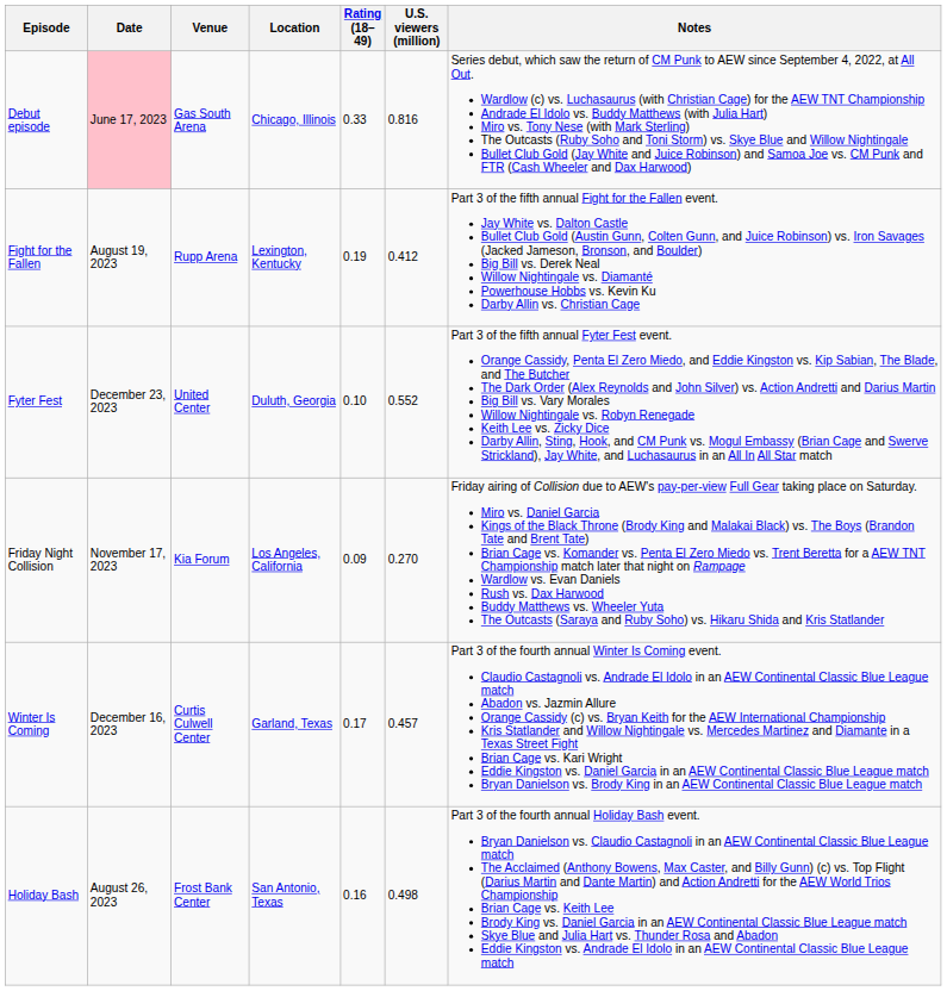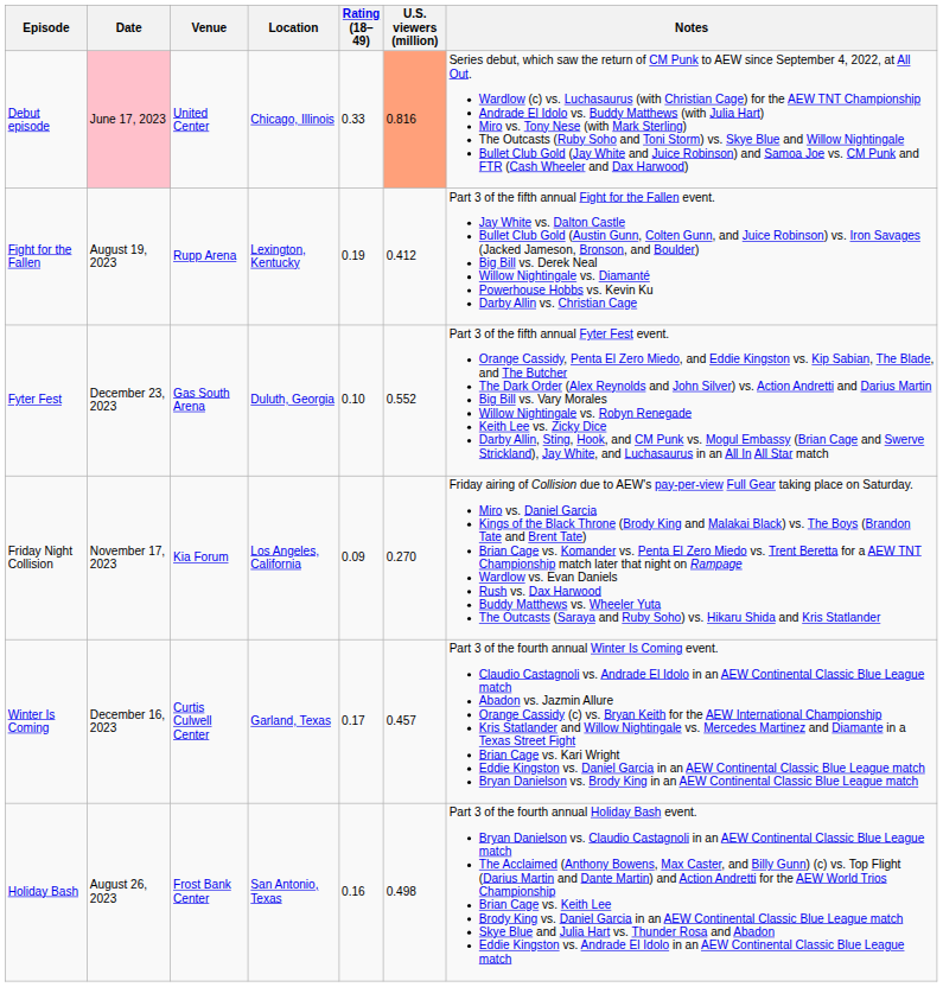 <table class="wikitable plainrowheaders sortable">
 <tr>
 <th>Episode</th>
 <th>Date</th>
 <th>Venue</th>
 <th>Location</th>
 <th><a href='#'>Rating</a><br>(18–49)</th>
 <th>U.S. viewers<br>(million)</th>
 <th>Notes</th>
 </tr>
 <tr>
 <td><a href='#'>Debut episode</a></td>
 <td style="background: pink;">June 17, 2023</td>
-<td><a href='#'>Gas South Arena</a></td>
+<td><a href='#'>United Center</a></td>
 <td><a href='#'>Chicago, Illinois</a></td>
 <td>0.33</td>
-<td>0.816</td>
+<td style="background: lightsalmon;">0.816</td>
 <td>Series debut, which saw the return of <a href='#'>CM Punk</a> to AEW since September 4, 2022, at <a href='#'>All Out</a>.<br><ul><li><a href='#'>Wardlow</a> (c) vs. <a href='#'>Luchasaurus</a> (with <a href='#'>Christian Cage</a>) for the <a href='#'>AEW TNT Championship</a></li><li><a href='#'>Andrade El Idolo</a> vs. <a href='#'>Buddy Matthews</a> (with <a href='#'>Julia Hart</a>)</li><li><a href='#'>Miro</a> vs. <a href='#'>Tony Nese</a> (with <a href='#'>Mark Sterling</a>)</li><li>The Outcasts (<a href='#'>Ruby Soho</a> and <a href='#'>Toni Storm</a>) vs. <a href='#'>Skye Blue</a> and <a href='#'>Willow Nightingale</a></li><li><a href='#'>Bullet Club Gold</a> (<a href='#'>Jay White</a> and <a href='#'>Juice Robinson</a>) and <a href='#'>Samoa Joe</a> vs. <a href='#'>CM Punk</a> and <a href='#'>FTR</a> (<a href='#'>Cash Wheeler</a> and <a href='#'>Dax Harwood</a>)</li></ul></td>
 </tr>
 <tr>
 <td><a href='#'>Fight for the Fallen</a></td>
 <td>August 19, 2023</td>
 <td><a href='#'>Rupp Arena</a></td>
 <td><a href='#'>Lexington, Kentucky</a></td>
 <td>0.19</td>
 <td>0.412</td>
 <td>Part 3 of the fifth annual <a href='#'>Fight for the Fallen</a> event.<br><ul><li><a href='#'>Jay White</a> vs. <a href='#'>Dalton Castle</a></li><li><a href='#'>Bullet Club Gold</a> (<a href='#'>Austin Gunn</a>, <a href='#'>Colten Gunn</a>, and <a href='#'>Juice Robinson</a>) vs. <a href='#'>Iron Savages</a> (Jacked Jameson, <a href='#'>Bronson</a>, and <a href='#'>Boulder</a>)</li><li><a href='#'>Big Bill</a> vs. Derek Neal</li><li><a href='#'>Willow Nightingale</a> vs. <a href='#'>Diamanté</a></li><li><a href='#'>Powerhouse Hobbs</a> vs. Kevin Ku</li><li><a href='#'>Darby Allin</a> vs. <a href='#'>Christian Cage</a></li></ul></td>
 </tr>
 <tr>
 <td><a href='#'>Fyter Fest</a></td>
 <td>December 23, 2023</td>
-<td><a href='#'>United Center</a></td>
+<td><a href='#'>Gas South Arena</a></td>
 <td><a href='#'>Duluth, Georgia</a></td>
 <td>0.10</td>
 <td>0.552</td>
 <td>Part 3 of the fifth annual <a href='#'>Fyter Fest</a> event.<br><ul><li><a href='#'>Orange Cassidy</a>, <a href='#'>Penta El Zero Miedo</a>, and <a href='#'>Eddie Kingston</a> vs. <a href='#'>Kip Sabian</a>, <a href='#'>The Blade</a>, and <a href='#'>The Butcher</a></li><li><a href='#'>The Dark Order</a> (<a href='#'>Alex Reynolds</a> and <a href='#'>John Silver</a>) vs. <a href='#'>Action Andretti</a> and <a href='#'>Darius Martin</a></li><li><a href='#'>Big Bill</a> vs. Vary Morales</li><li><a href='#'>Willow Nightingale</a> vs. <a href='#'>Robyn Renegade</a></li><li><a href='#'>Keith Lee</a> vs. <a href='#'>Zicky Dice</a></li><li><a href='#'>Darby Allin</a>, <a href='#'>Sting</a>, <a href='#'>Hook</a>, and <a href='#'>CM Punk</a> vs. <a href='#'>Mogul Embassy</a> (<a href='#'>Brian Cage</a> and <a href='#'>Swerve Strickland</a>), <a href='#'>Jay White</a>, and <a href='#'>Luchasaurus</a> in an <a href='#'>All In</a> <a href='#'>All Star</a> match</li></ul></td>
 </tr>
 <tr>
 <td>Friday Night Collision</td>
 <td>November 17, 2023</td>
 <td><a href='#'>Kia Forum</a></td>
 <td><a href='#'>Los Angeles, California</a></td>
 <td>0.09</td>
 <td>0.270</td>
 <td>Friday airing of <em>Collision</em> due to AEW's <a href='#'>pay-per-view</a> <a href='#'>Full Gear</a> taking place on Saturday.<br><ul><li><a href='#'>Miro</a> vs. <a href='#'>Daniel Garcia</a></li><li><a href='#'>Kings of the Black Throne</a> (<a href='#'>Brody King</a> and <a href='#'>Malakai Black</a>) vs. <a href='#'>The Boys</a> (<a href='#'>Brandon Tate</a> and <a href='#'>Brent Tate</a>)</li><li><a href='#'>Brian Cage</a> vs. <a href='#'>Komander</a> vs. <a href='#'>Penta El Zero Miedo</a> vs. <a href='#'>Trent Beretta</a> for a <a href='#'>AEW TNT Championship</a> match later that night on <em><a href='#'>Rampage</a></em></li><li><a href='#'>Wardlow</a> vs. Evan Daniels</li><li><a href='#'>Rush</a> vs. <a href='#'>Dax Harwood</a></li><li><a href='#'>Buddy Matthews</a> vs. <a href='#'>Wheeler Yuta</a></li><li><a href='#'>The Outcasts</a> (<a href='#'>Saraya</a> and <a href='#'>Ruby Soho</a>) vs. <a href='#'>Hikaru Shida</a> and <a href='#'>Kris Statlander</a></li></ul></td>
 </tr>
 <tr>
 <td><a href='#'>Winter Is Coming</a></td>
 <td>December 16, 2023</td>
 <td><a href='#'>Curtis Culwell Center</a></td>
 <td><a href='#'>Garland, Texas</a></td>
 <td>0.17</td>
 <td>0.457</td>
 <td>Part 3 of the fourth annual <a href='#'>Winter Is Coming</a> event.<br><ul><li><a href='#'>Claudio Castagnoli</a> vs. <a href='#'>Andrade El Idolo</a> in an <a href='#'>AEW Continental Classic Blue League match</a></li><li><a href='#'>Abadon</a> vs. Jazmin Allure</li><li><a href='#'>Orange Cassidy</a> (c) vs. <a href='#'>Bryan Keith</a> for the <a href='#'>AEW International Championship</a></li><li><a href='#'>Kris Statlander</a> and <a href='#'>Willow Nightingale</a> vs. <a href='#'>Mercedes Martinez</a> and <a href='#'>Diamante</a> in a <a href='#'>Texas Street Fight</a></li><li><a href='#'>Brian Cage</a> vs. Kari Wright</li><li><a href='#'>Eddie Kingston</a> vs. <a href='#'>Daniel Garcia</a> in an <a href='#'>AEW Continental Classic Blue League match</a></li><li><a href='#'>Bryan Danielson</a> vs. <a href='#'>Brody King</a> in an <a href='#'>AEW Continental Classic Blue League match</a></li></ul></td>
 </tr>
 <tr>
 <td><a href='#'>Holiday Bash</a></td>
 <td>August 26, 2023</td>
 <td><a href='#'>Frost Bank Center</a></td>
 <td><a href='#'>San Antonio, Texas</a></td>
 <td>0.16</td>
 <td>0.498</td>
 <td>Part 3 of the fourth annual <a href='#'>Holiday Bash</a> event.<br><ul><li><a href='#'>Bryan Danielson</a> vs. <a href='#'>Claudio Castagnoli</a> in an <a href='#'>AEW Continental Classic Blue League match</a></li><li><a href='#'>The Acclaimed</a> (<a href='#'>Anthony Bowens</a>, <a href='#'>Max Caster</a>, and <a href='#'>Billy Gunn</a>) (c) vs. Top Flight (<a href='#'>Darius Martin</a> and <a href='#'>Dante Martin</a>) and <a href='#'>Action Andretti</a> for the <a href='#'>AEW World Trios Championship</a></li><li><a href='#'>Brian Cage</a> vs. <a href='#'>Keith Lee</a></li><li><a href='#'>Brody King</a> vs. <a href='#'>Daniel Garcia</a> in an <a href='#'>AEW Continental Classic Blue League match</a></li><li><a href='#'>Skye Blue</a> and <a href='#'>Julia Hart</a> vs. <a href='#'>Thunder Rosa</a> and <a href='#'>Abadon</a></li><li><a href='#'>Eddie Kingston</a> vs. <a href='#'>Andrade El Idolo</a> in an <a href='#'>AEW Continental Classic Blue League match</a></li></ul></td>
 </tr>
 </table>
